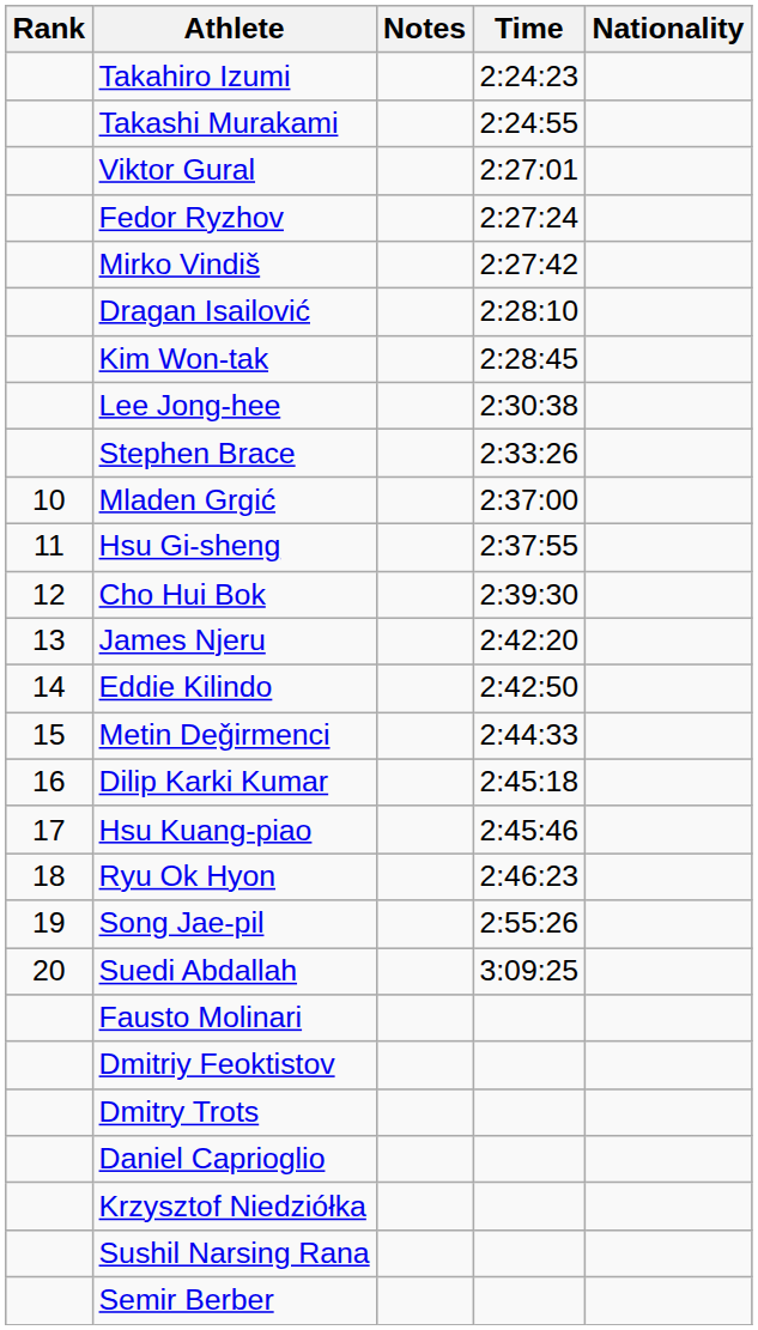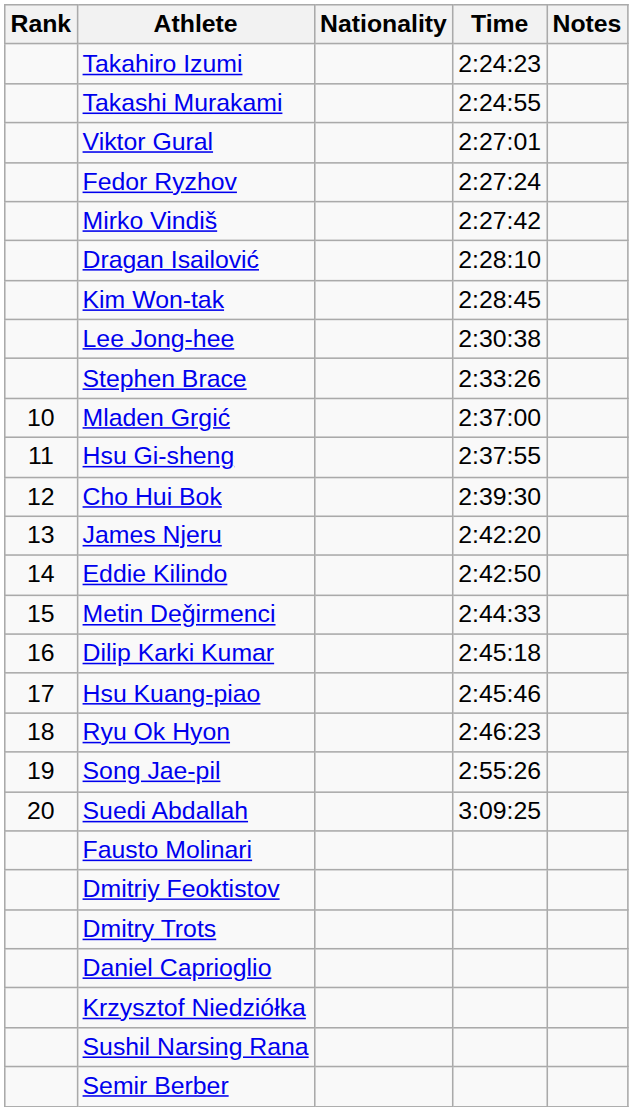 <table class="wikitable sortable" style="text-align:center">
 <tr>
 <th>Rank</th>
 <th>Athlete</th>
+<th>Nationality</th>
+<th>Time</th>
 <th>Notes</th>
-<th>Time</th>
-<th>Nationality</th>
 </tr>
 <tr>
 <td></td>
 <td align=left><a href='#'>Takahiro Izumi</a></td>
+<td align=left></td>
+<td>2:24:23</td>
 <td></td>
-<td>2:24:23</td>
-<td align=left></td>
 </tr>
 <tr>
 <td></td>
 <td align=left><a href='#'>Takashi Murakami</a></td>
+<td align=left></td>
+<td>2:24:55</td>
 <td></td>
-<td>2:24:55</td>
-<td align=left></td>
 </tr>
 <tr>
 <td></td>
 <td align=left><a href='#'>Viktor Gural</a></td>
+<td align=left></td>
+<td>2:27:01</td>
 <td></td>
-<td>2:27:01</td>
-<td align=left></td>
 </tr>
 <tr>
 <td></td>
 <td align=left><a href='#'>Fedor Ryzhov</a></td>
+<td align=left></td>
+<td>2:27:24</td>
 <td></td>
-<td>2:27:24</td>
-<td align=left></td>
 </tr>
 <tr>
 <td></td>
 <td align=left><a href='#'>Mirko Vindiš</a></td>
+<td align=left></td>
+<td>2:27:42</td>
 <td></td>
-<td>2:27:42</td>
-<td align=left></td>
 </tr>
 <tr>
 <td></td>
 <td align=left><a href='#'>Dragan Isailović</a></td>
+<td align=left></td>
+<td>2:28:10</td>
 <td></td>
-<td>2:28:10</td>
-<td align=left></td>
 </tr>
 <tr>
 <td></td>
 <td align=left><a href='#'>Kim Won-tak</a></td>
+<td align=left></td>
+<td>2:28:45</td>
 <td></td>
-<td>2:28:45</td>
-<td align=left></td>
 </tr>
 <tr>
 <td></td>
 <td align=left><a href='#'>Lee Jong-hee</a></td>
+<td align=left></td>
+<td>2:30:38</td>
 <td></td>
-<td>2:30:38</td>
-<td align=left></td>
 </tr>
 <tr>
 <td></td>
 <td align=left><a href='#'>Stephen Brace</a></td>
+<td align=left></td>
+<td>2:33:26</td>
 <td></td>
-<td>2:33:26</td>
-<td align=left></td>
 </tr>
 <tr>
 <td>10</td>
 <td align=left><a href='#'>Mladen Grgić</a></td>
+<td align=left></td>
+<td>2:37:00</td>
 <td></td>
-<td>2:37:00</td>
-<td align=left></td>
 </tr>
 <tr>
 <td>11</td>
 <td align=left><a href='#'>Hsu Gi-sheng</a></td>
+<td align=left></td>
+<td>2:37:55</td>
 <td></td>
-<td>2:37:55</td>
-<td align=left></td>
 </tr>
 <tr>
 <td>12</td>
 <td align=left><a href='#'>Cho Hui Bok</a></td>
+<td align=left></td>
+<td>2:39:30</td>
 <td></td>
-<td>2:39:30</td>
-<td align=left></td>
 </tr>
 <tr>
 <td>13</td>
 <td align=left><a href='#'>James Njeru</a></td>
+<td align=left></td>
+<td>2:42:20</td>
 <td></td>
-<td>2:42:20</td>
-<td align=left></td>
 </tr>
 <tr>
 <td>14</td>
 <td align=left><a href='#'>Eddie Kilindo</a></td>
+<td align=left></td>
+<td>2:42:50</td>
 <td></td>
-<td>2:42:50</td>
-<td align=left></td>
 </tr>
 <tr>
 <td>15</td>
 <td align=left><a href='#'>Metin Deǧirmenci</a></td>
+<td align=left></td>
+<td>2:44:33</td>
 <td></td>
-<td>2:44:33</td>
-<td align=left></td>
 </tr>
 <tr>
 <td>16</td>
 <td align=left><a href='#'>Dilip Karki Kumar</a></td>
+<td align=left></td>
+<td>2:45:18</td>
 <td></td>
-<td>2:45:18</td>
-<td align=left></td>
 </tr>
 <tr>
 <td>17</td>
 <td align=left><a href='#'>Hsu Kuang-piao</a></td>
+<td align=left></td>
+<td>2:45:46</td>
 <td></td>
-<td>2:45:46</td>
-<td align=left></td>
 </tr>
 <tr>
 <td>18</td>
 <td align=left><a href='#'>Ryu Ok Hyon</a></td>
+<td align=left></td>
+<td>2:46:23</td>
 <td></td>
-<td>2:46:23</td>
-<td align=left></td>
 </tr>
 <tr>
 <td>19</td>
 <td align=left><a href='#'>Song Jae-pil</a></td>
+<td align=left></td>
+<td>2:55:26</td>
 <td></td>
-<td>2:55:26</td>
-<td align=left></td>
 </tr>
 <tr>
 <td>20</td>
 <td align=left><a href='#'>Suedi Abdallah</a></td>
+<td align=left></td>
+<td>3:09:25</td>
 <td></td>
-<td>3:09:25</td>
-<td align=left></td>
 </tr>
 <tr>
 <td></td>
 <td align=left><a href='#'>Fausto Molinari</a></td>
+<td align=left></td>
 <td></td>
 <td></td>
-<td align=left></td>
 </tr>
 <tr>
 <td></td>
 <td align=left><a href='#'>Dmitriy Feoktistov</a></td>
+<td align=left></td>
 <td></td>
 <td></td>
-<td align=left></td>
 </tr>
 <tr>
 <td></td>
 <td align=left><a href='#'>Dmitry Trots</a></td>
+<td align=left></td>
 <td></td>
 <td></td>
-<td align=left></td>
 </tr>
 <tr>
 <td></td>
 <td align=left><a href='#'>Daniel Caprioglio</a></td>
+<td align=left></td>
 <td></td>
 <td></td>
-<td align=left></td>
 </tr>
 <tr>
 <td></td>
 <td align=left><a href='#'>Krzysztof Niedziółka</a></td>
+<td align=left></td>
 <td></td>
 <td></td>
-<td align=left></td>
 </tr>
 <tr>
 <td></td>
 <td align=left><a href='#'>Sushil Narsing Rana</a></td>
+<td align=left></td>
 <td></td>
 <td></td>
-<td align=left></td>
 </tr>
 <tr>
 <td></td>
 <td align=left><a href='#'>Semir Berber</a></td>
+<td align=left></td>
 <td></td>
 <td></td>
-<td align=left></td>
 </tr>
 </table>
